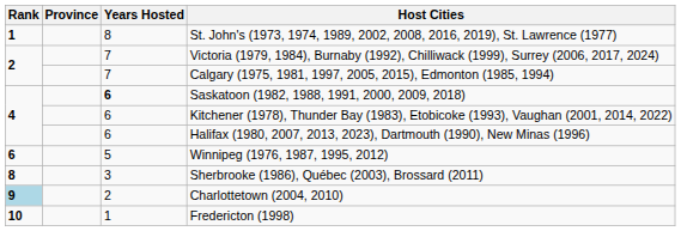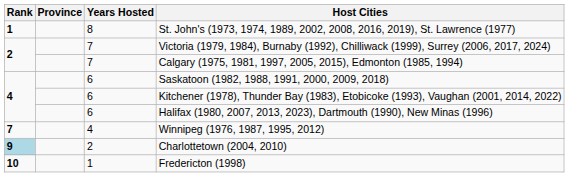 <table class="wikitable">
 <tr>
 <th>Rank</th>
 <th>Province</th>
 <th>Years Hosted</th>
 <th>Host Cities</th>
 </tr>
 <tr>
 <td><strong>1</strong></td>
 <td style="text-align:left;"></td>
 <td>8</td>
 <td>St. John's (1973, 1974, 1989, 2002, 2008, 2016, 2019), St. Lawrence (1977)</td>
 </tr>
 <tr>
 <td rowspan="2"><strong>2</strong></td>
 <td style="text-align:left;"></td>
 <td>7</td>
 <td>Victoria (1979, 1984), Burnaby (1992), Chilliwack (1999), Surrey (2006, 2017, 2024)</td>
 </tr>
 <tr>
 <td style="text-align:left;"></td>
 <td>7</td>
 <td>Calgary (1975, 1981, 1997, 2005, 2015), Edmonton (1985, 1994)</td>
 </tr>
 <tr>
 <td rowspan="3"><strong>4</strong></td>
 <td style="text-align:left;"></td>
-<td><strong>6</strong></td>
+<td>6</td>
 <td>Saskatoon (1982, 1988, 1991, 2000, 2009, 2018)</td>
 </tr>
 <tr>
 <td style="text-align:left;"></td>
 <td>6</td>
 <td>Kitchener (1978), Thunder Bay (1983), Etobicoke (1993), Vaughan (2001, 2014, 2022)</td>
 </tr>
 <tr>
 <td style="text-align:left;"></td>
 <td>6</td>
 <td>Halifax (1980, 2007, 2013, 2023), Dartmouth (1990), New Minas (1996)</td>
 </tr>
 <tr>
-<td><strong>6</strong></td>
+<td><strong>7</strong></td>
 <td style="text-align:left;"></td>
-<td>5</td>
+<td>4</td>
 <td>Winnipeg (1976, 1987, 1995, 2012)</td>
-</tr>
-<tr>
-<td><strong>8</strong></td>
-<td style="text-align:left;"></td>
-<td>3</td>
-<td>Sherbrooke (1986), Québec (2003), Brossard (2011)</td>
 </tr>
 <tr>
 <td style="background: lightblue;"><strong>9</strong></td>
 <td style="text-align:left;"></td>
 <td>2</td>
 <td>Charlottetown (2004, 2010)</td>
 </tr>
 <tr>
 <td><strong>10</strong></td>
 <td style="text-align:left;"></td>
 <td>1</td>
 <td>Fredericton (1998)</td>
 </tr>
 </table>
